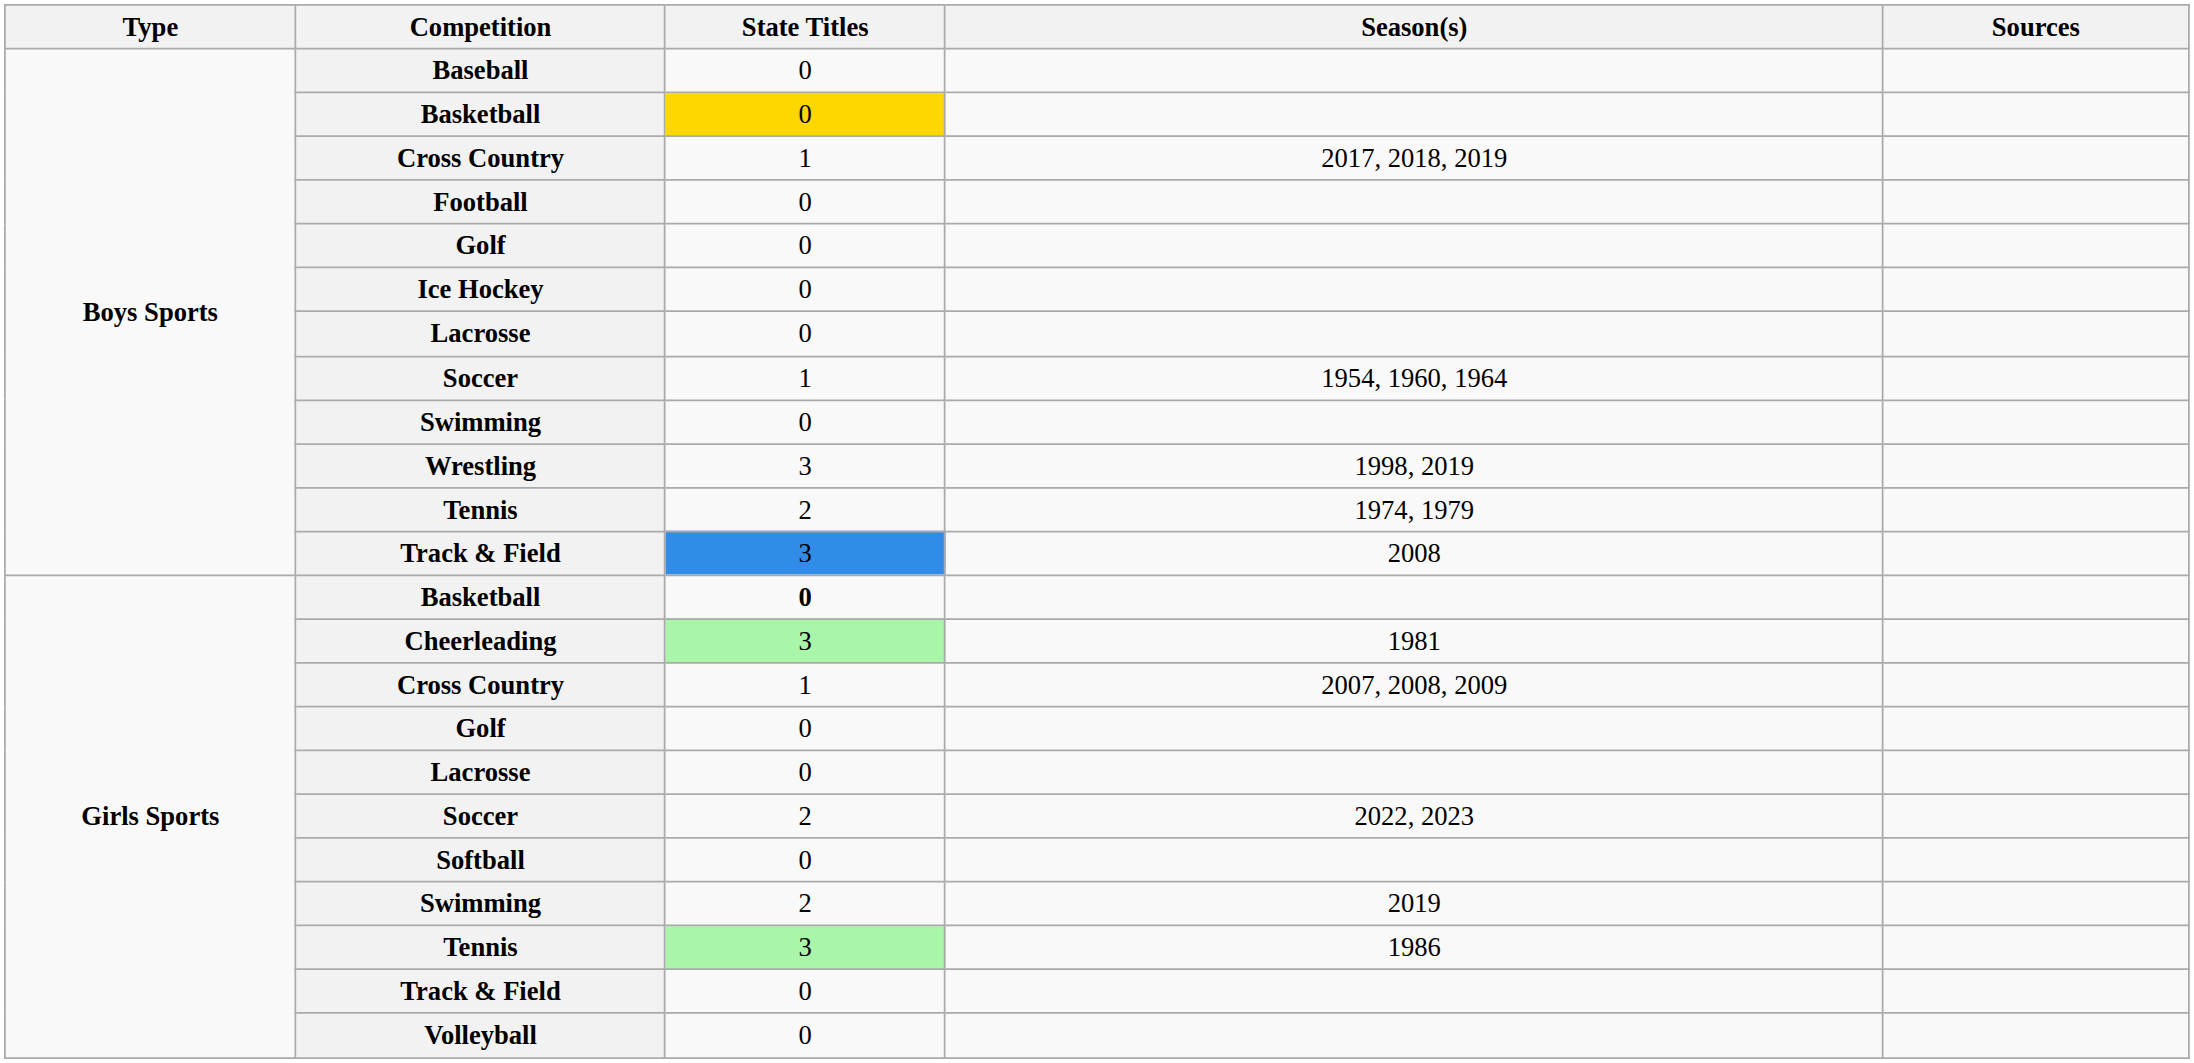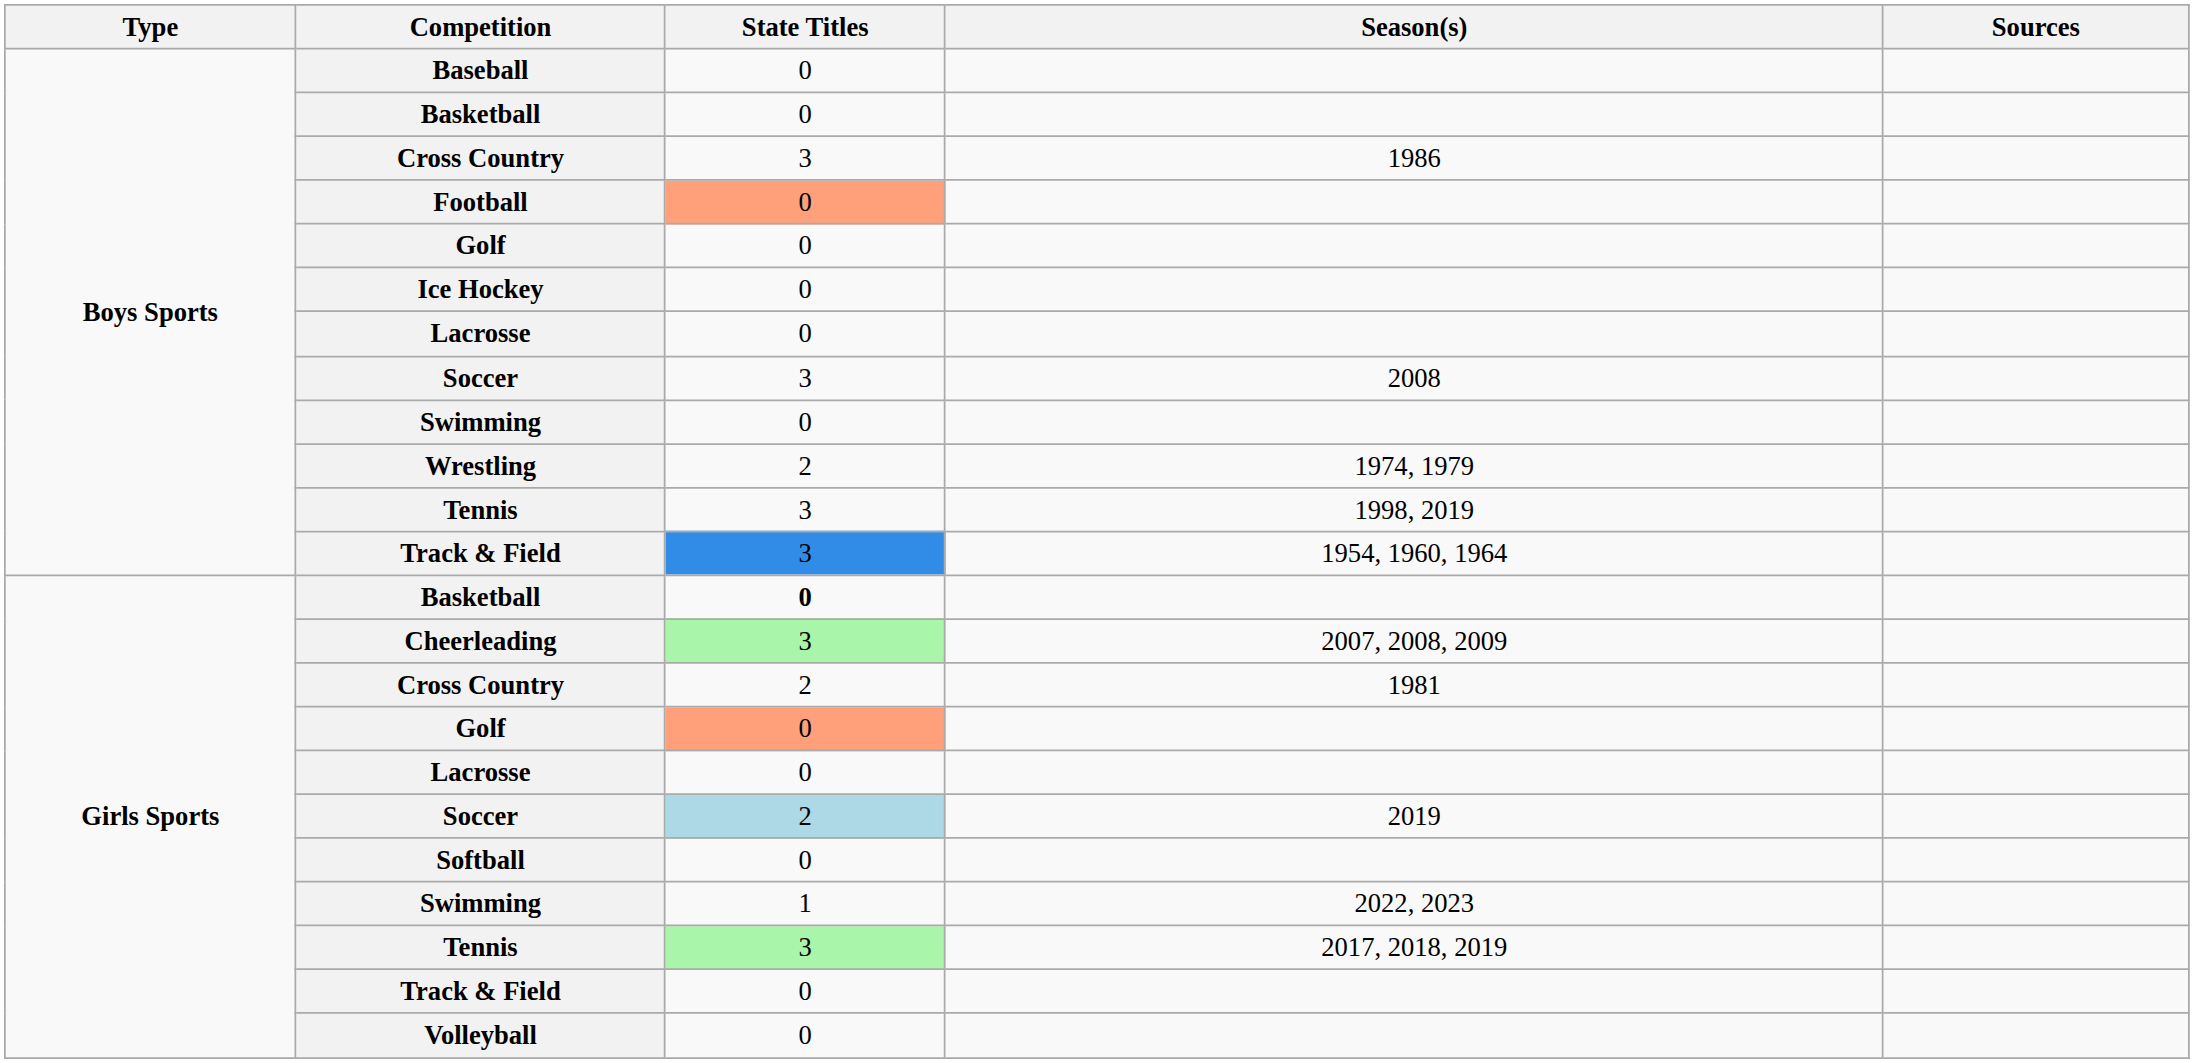 <table class="wikitable plainrowheaders" style="font-size:95%; text-align:center;">
 <tr>
 <th style="width: .25%;">Type</th>
 <th style="width: .25%;">Competition</th>
 <th style="width: .25%;">State Titles</th>
 <th style="width: 1%;">Season(s)</th>
 <th style="width: .25%;">Sources</th>
 </tr>
 <tr>
 <td rowspan="12"><strong>Boys Sports</strong></td>
 <th scope=col>Baseball</th>
 <td align="center">0</td>
 <td></td>
 <td></td>
 </tr>
 <tr>
 <th scope=col>Basketball</th>
-<td align="center" style="background: gold;">0</td>
+<td align="center">0</td>
 <td></td>
 <td></td>
 </tr>
 <tr>
 <th scope=col>Cross Country</th>
-<td align="center">1</td>
-<td>2017, 2018, 2019</td>
+<td align="center">3</td>
+<td>1986</td>
 <td></td>
 </tr>
 <tr>
 <th scope=col>Football</th>
-<td align="center">0</td>
+<td align="center" style="background: lightsalmon;">0</td>
 <td></td>
 <td></td>
 </tr>
 <tr>
 <th scope=col>Golf</th>
 <td align="center">0</td>
 <td></td>
 <td></td>
 </tr>
 <tr>
 <th scope=col>Ice Hockey</th>
 <td align="center">0</td>
 <td></td>
 <td></td>
 </tr>
 <tr>
 <th scope=col>Lacrosse</th>
 <td align="center">0</td>
 <td></td>
 <td></td>
 </tr>
 <tr>
 <th scope=col>Soccer</th>
-<td align="center">1</td>
-<td>1954, 1960, 1964</td>
+<td align="center">3</td>
+<td>2008</td>
 <td></td>
 </tr>
 <tr>
 <th scope=col>Swimming</th>
 <td align="center">0</td>
 <td></td>
 <td></td>
 </tr>
 <tr>
 <th scope=col>Wrestling</th>
+<td align="center">2</td>
+<td>1974, 1979</td>
+<td></td>
+</tr>
+<tr>
+<th scope=col>Tennis</th>
 <td align="center">3</td>
 <td>1998, 2019</td>
 <td></td>
 </tr>
 <tr>
-<th scope=col>Tennis</th>
-<td align="center">2</td>
-<td>1974, 1979</td>
-<td></td>
-</tr>
-<tr>
 <th scope=col>Track & Field</th>
 <td bgcolor="#318CE7"align="center">3</td>
-<td>2008</td>
+<td>1954, 1960, 1964</td>
 <td></td>
 </tr>
 <tr>
 <td rowspan="11"><strong>Girls Sports</strong></td>
 <th scope=col>Basketball</th>
 <td align="center"><strong>0</strong></td>
 <td></td>
 <td></td>
 </tr>
 <tr>
 <th scope=col>Cheerleading</th>
 <td bgcolor="#A9F5A9"align="center">3</td>
+<td>2007, 2008, 2009</td>
+<td></td>
+</tr>
+<tr>
+<th scope=col>Cross Country</th>
+<td align="center">2</td>
 <td>1981</td>
 <td></td>
 </tr>
 <tr>
-<th scope=col>Cross Country</th>
-<td align="center">1</td>
-<td>2007, 2008, 2009</td>
-<td></td>
-</tr>
-<tr>
 <th scope=col>Golf</th>
-<td align="center">0</td>
+<td align="center" style="background: lightsalmon;">0</td>
 <td></td>
 <td></td>
 </tr>
 <tr>
 <th scope=col>Lacrosse</th>
 <td align="center">0</td>
 <td></td>
 <td></td>
 </tr>
 <tr>
 <th scope=col>Soccer</th>
-<td align="center">2</td>
-<td>2022, 2023</td>
+<td align="center" style="background: lightblue;">2</td>
+<td>2019</td>
 <td></td>
 </tr>
 <tr>
 <th scope=col>Softball</th>
 <td align="center">0</td>
 <td></td>
 <td></td>
 </tr>
 <tr>
 <th scope=col>Swimming</th>
-<td align="center">2</td>
-<td>2019</td>
+<td align="center">1</td>
+<td>2022, 2023</td>
 <td></td>
 </tr>
 <tr>
 <th scope=col>Tennis</th>
 <td bgcolor="#A9F5A9"align="center">3</td>
-<td>1986</td>
+<td>2017, 2018, 2019</td>
 <td></td>
 </tr>
 <tr>
 <th scope=col>Track & Field</th>
 <td align="center">0</td>
 <td></td>
 <td></td>
 </tr>
 <tr>
 <th scope=col>Volleyball</th>
 <td align="center">0</td>
 <td></td>
 <td></td>
 </tr>
 <tr>
 </tr>
 </table>
